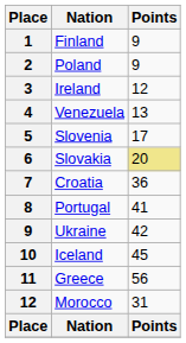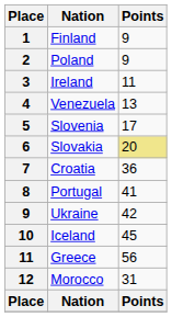 <table class="wikitable" style="font-size: 95%">
 <tr>
 <th>Place</th>
 <th>Nation</th>
 <th>Points</th>
 </tr>
 <tr>
 <th>1</th>
 <td> <a href='#'>Finland</a></td>
 <td>9</td>
 </tr>
 <tr>
 <th>2</th>
 <td> <a href='#'>Poland</a></td>
 <td>9</td>
 </tr>
 <tr>
 <th>3</th>
 <td> <a href='#'>Ireland</a></td>
-<td>12</td>
+<td>11</td>
 </tr>
 <tr>
 <th>4</th>
 <td> <a href='#'>Venezuela</a></td>
 <td>13</td>
 </tr>
 <tr>
 <th>5</th>
 <td> <a href='#'>Slovenia</a></td>
 <td>17</td>
 </tr>
 <tr>
 <th>6</th>
 <td> <a href='#'>Slovakia</a></td>
 <td style="background: khaki;">20</td>
 </tr>
 <tr>
 <th>7</th>
 <td> <a href='#'>Croatia</a></td>
 <td>36</td>
 </tr>
 <tr>
 <th>8</th>
 <td> <a href='#'>Portugal</a></td>
 <td>41</td>
 </tr>
 <tr>
 <th>9</th>
 <td> <a href='#'>Ukraine</a></td>
 <td>42</td>
 </tr>
 <tr>
 <th>10</th>
 <td> <a href='#'>Iceland</a></td>
 <td>45</td>
 </tr>
 <tr>
 <th>11</th>
 <td> <a href='#'>Greece</a></td>
 <td>56</td>
 </tr>
 <tr>
 <th>12</th>
 <td> <a href='#'>Morocco</a></td>
 <td>31</td>
 </tr>
 <tr>
 <th>Place</th>
 <th>Nation</th>
 <th>Points</th>
 </tr>
 <tr>
 </tr>
 </table>
